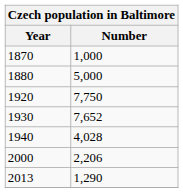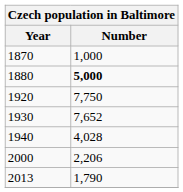 <table class="wikitable" style="float:right;">
 <tr>
 <th align="center" colspan="2"><strong>Czech population</strong> in Baltimore</th>
 </tr>
 <tr>
 <th>Year</th>
 <th>Number</th>
 </tr>
 <tr>
 <td>1870</td>
 <td>1,000</td>
 </tr>
 <tr>
 <td>1880</td>
-<td>5,000</td>
+<td><strong>5,000</strong></td>
 </tr>
 <tr>
 <td>1920</td>
 <td>7,750</td>
 </tr>
 <tr>
 <td>1930</td>
 <td>7,652</td>
 </tr>
 <tr>
 <td>1940</td>
 <td>4,028</td>
 </tr>
 <tr>
 <td>2000</td>
 <td>2,206</td>
 </tr>
 <tr>
 <td>2013</td>
-<td>1,290</td>
+<td>1,790</td>
 </tr>
 <tr>
 </tr>
 </table>
